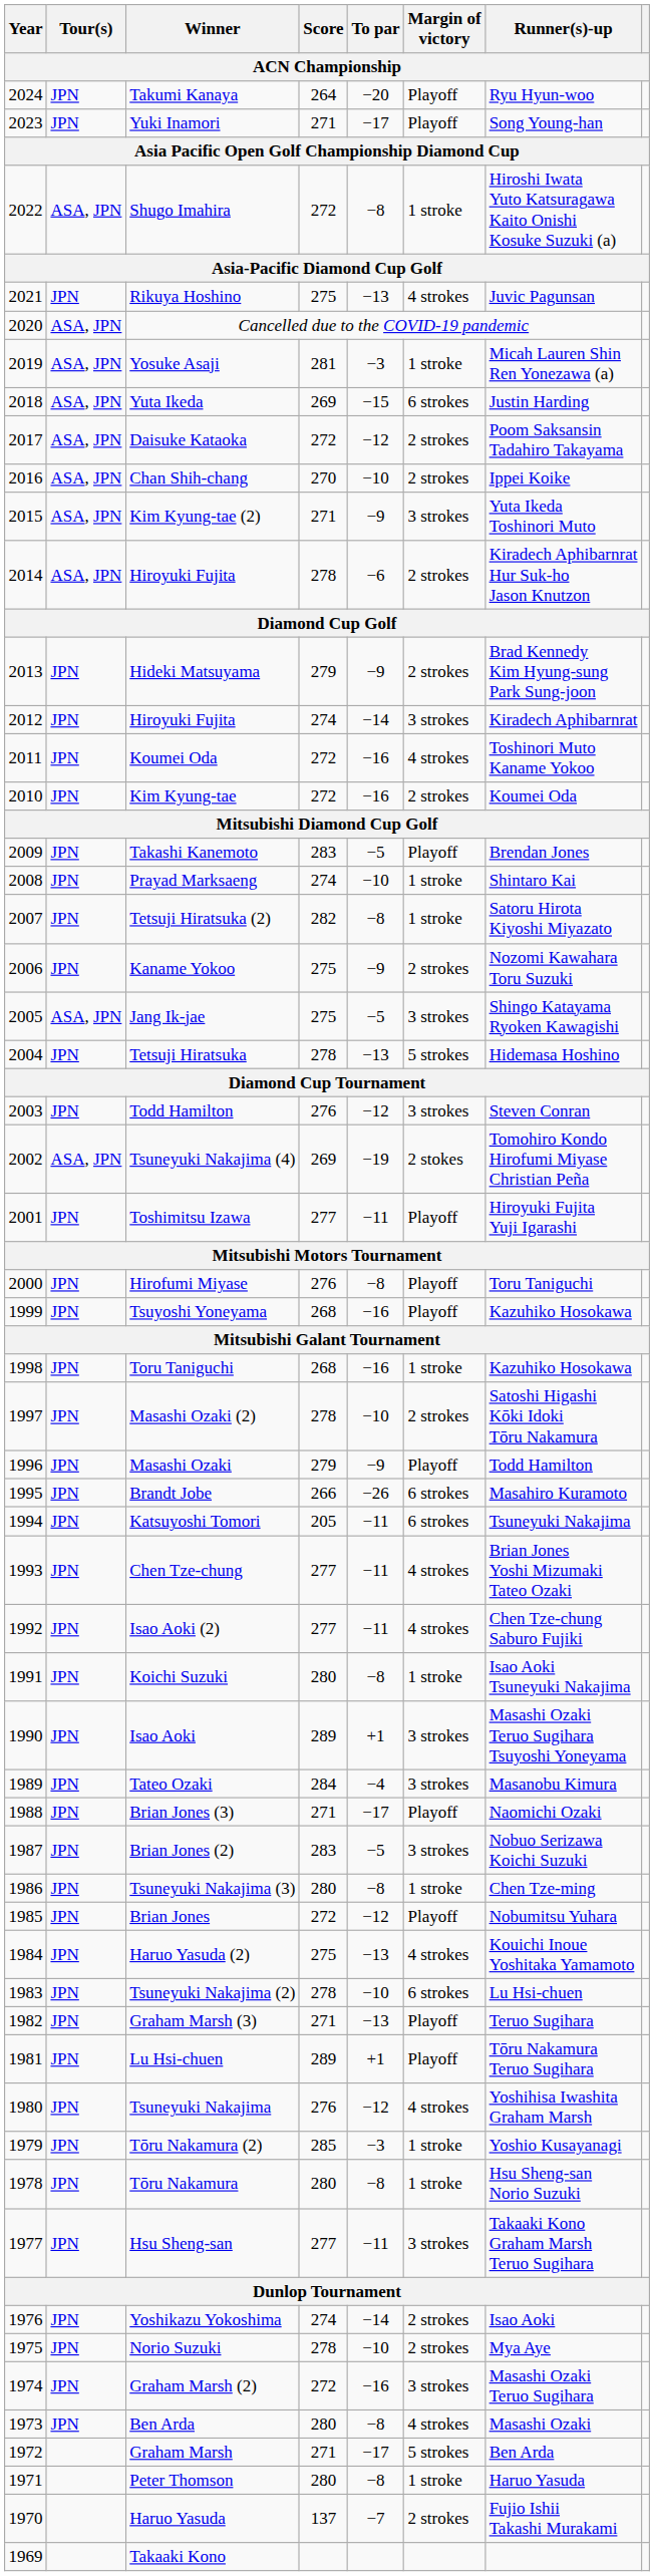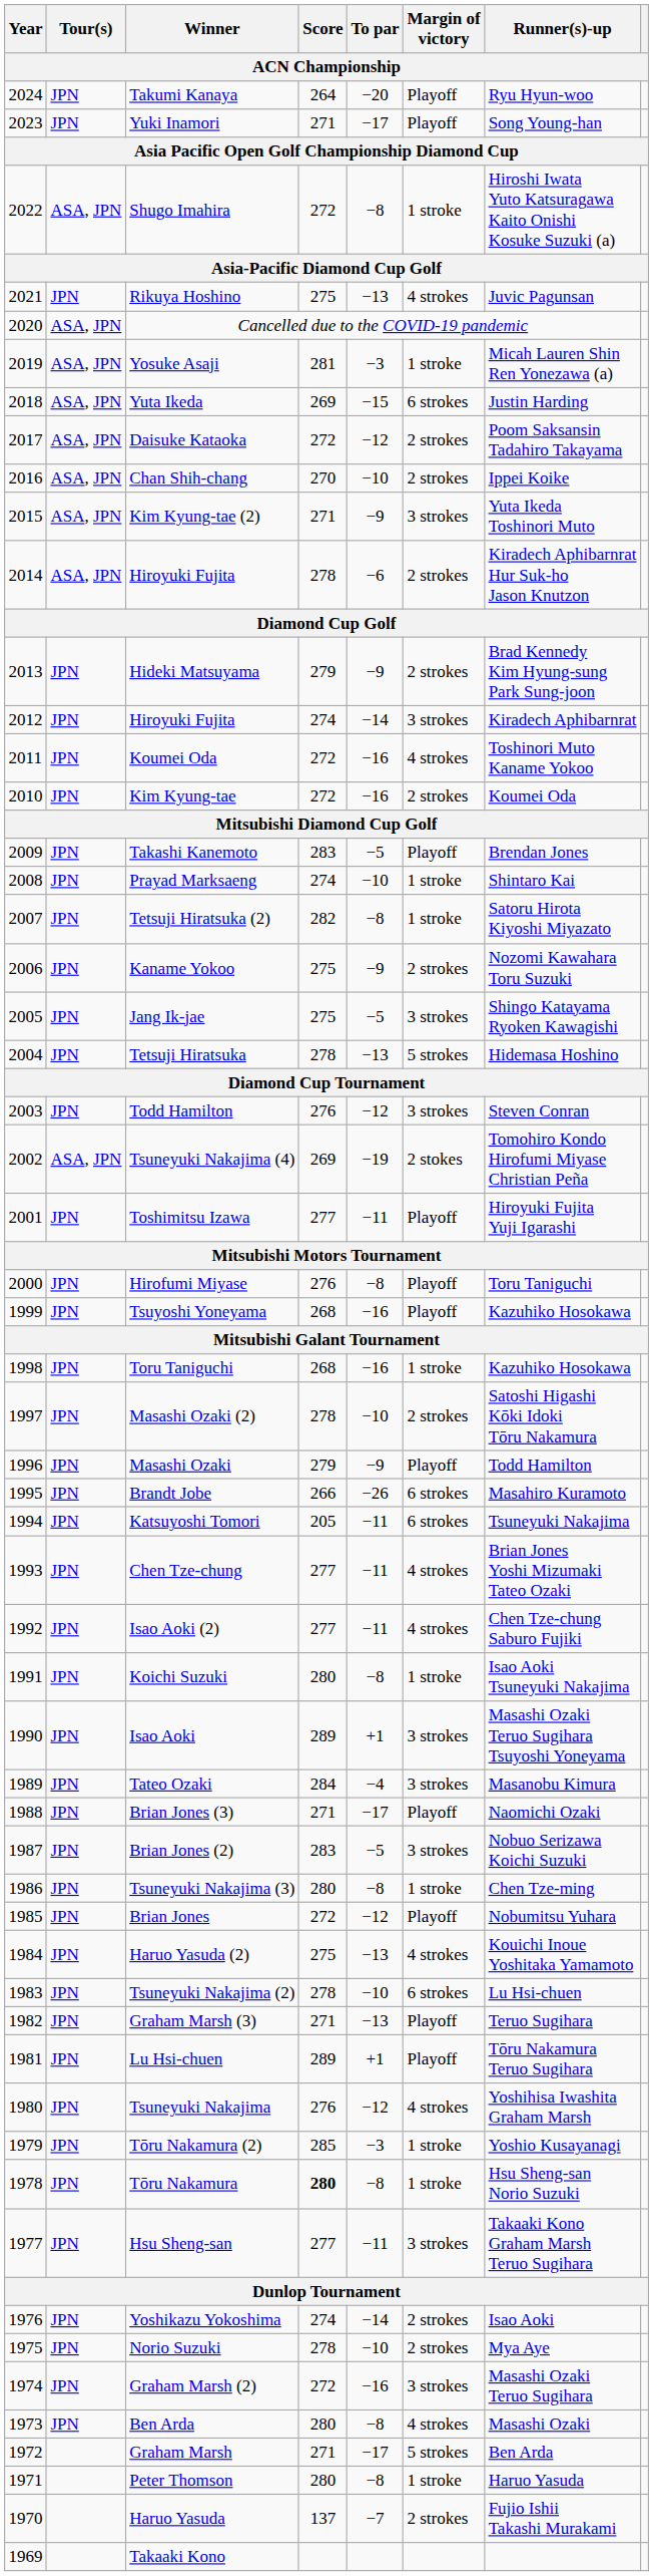 <table class="wikitable" style="font-size:95%">
 <tr>
 <th>Year</th>
 <th>Tour(s)</th>
 <th>Winner</th>
 <th>Score</th>
 <th>To par</th>
 <th>Margin of<br>victory</th>
 <th>Runner(s)-up</th>
 <th></th>
 </tr>
 <tr>
 <th colspan=8>ACN Championship</th>
 </tr>
 <tr>
 <td>2024</td>
 <td><a href='#'>JPN</a></td>
 <td> <a href='#'>Takumi Kanaya</a></td>
 <td align=center>264</td>
 <td align=center>−20</td>
 <td>Playoff</td>
 <td> <a href='#'>Ryu Hyun-woo</a></td>
 <td></td>
 </tr>
 <tr>
 <td>2023</td>
 <td><a href='#'>JPN</a></td>
 <td> <a href='#'>Yuki Inamori</a></td>
 <td align=center>271</td>
 <td align=center>−17</td>
 <td>Playoff</td>
 <td> <a href='#'>Song Young-han</a></td>
 <td></td>
 </tr>
 <tr>
 <th colspan=8>Asia Pacific Open Golf Championship Diamond Cup</th>
 </tr>
 <tr>
 <td>2022</td>
 <td><a href='#'>ASA</a>, <a href='#'>JPN</a></td>
 <td> <a href='#'>Shugo Imahira</a></td>
 <td align=center>272</td>
 <td align=center>−8</td>
 <td>1 stroke</td>
 <td> <a href='#'>Hiroshi Iwata</a><br> <a href='#'>Yuto Katsuragawa</a><br> <a href='#'>Kaito Onishi</a><br> <a href='#'>Kosuke Suzuki</a> (a)</td>
 <td></td>
 </tr>
 <tr>
 <th colspan=8>Asia-Pacific Diamond Cup Golf</th>
 </tr>
 <tr>
 <td>2021</td>
 <td><a href='#'>JPN</a></td>
 <td> <a href='#'>Rikuya Hoshino</a></td>
 <td align=center>275</td>
 <td align=center>−13</td>
 <td>4 strokes</td>
 <td> <a href='#'>Juvic Pagunsan</a></td>
 <td></td>
 </tr>
 <tr>
 <td>2020</td>
 <td><a href='#'>ASA</a>, <a href='#'>JPN</a></td>
 <td colspan=5 align=center><em>Cancelled due to the <a href='#'>COVID-19 pandemic</a></em></td>
 <td></td>
 </tr>
 <tr>
 <td>2019</td>
 <td><a href='#'>ASA</a>, <a href='#'>JPN</a></td>
 <td> <a href='#'>Yosuke Asaji</a></td>
 <td align=center>281</td>
 <td align=center>−3</td>
 <td>1 stroke</td>
 <td> <a href='#'>Micah Lauren Shin</a><br> <a href='#'>Ren Yonezawa</a> (a)</td>
 <td></td>
 </tr>
 <tr>
 <td>2018</td>
 <td><a href='#'>ASA</a>, <a href='#'>JPN</a></td>
 <td> <a href='#'>Yuta Ikeda</a></td>
 <td align=center>269</td>
 <td align=center>−15</td>
 <td>6 strokes</td>
 <td> <a href='#'>Justin Harding</a></td>
 <td></td>
 </tr>
 <tr>
 <td>2017</td>
 <td><a href='#'>ASA</a>, <a href='#'>JPN</a></td>
 <td> <a href='#'>Daisuke Kataoka</a></td>
 <td align=center>272</td>
 <td align=center>−12</td>
 <td>2 strokes</td>
 <td> <a href='#'>Poom Saksansin</a><br> <a href='#'>Tadahiro Takayama</a></td>
 <td></td>
 </tr>
 <tr>
 <td>2016</td>
 <td><a href='#'>ASA</a>, <a href='#'>JPN</a></td>
 <td> <a href='#'>Chan Shih-chang</a></td>
 <td align=center>270</td>
 <td align=center>−10</td>
 <td>2 strokes</td>
 <td> <a href='#'>Ippei Koike</a></td>
 <td></td>
 </tr>
 <tr>
 <td>2015</td>
 <td><a href='#'>ASA</a>, <a href='#'>JPN</a></td>
 <td> <a href='#'>Kim Kyung-tae</a> (2)</td>
 <td align=center>271</td>
 <td align=center>−9</td>
 <td>3 strokes</td>
 <td> <a href='#'>Yuta Ikeda</a><br> <a href='#'>Toshinori Muto</a></td>
 <td></td>
 </tr>
 <tr>
 <td>2014</td>
 <td><a href='#'>ASA</a>, <a href='#'>JPN</a></td>
 <td> <a href='#'>Hiroyuki Fujita</a></td>
 <td align=center>278</td>
 <td align=center>−6</td>
 <td>2 strokes</td>
 <td> <a href='#'>Kiradech Aphibarnrat</a><br> <a href='#'>Hur Suk-ho</a><br> <a href='#'>Jason Knutzon</a></td>
 <td></td>
 </tr>
 <tr>
 <th colspan=8>Diamond Cup Golf</th>
 </tr>
 <tr>
 <td>2013</td>
 <td><a href='#'>JPN</a></td>
 <td> <a href='#'>Hideki Matsuyama</a></td>
 <td align=center>279</td>
 <td align=center>−9</td>
 <td>2 strokes</td>
 <td> <a href='#'>Brad Kennedy</a><br> <a href='#'>Kim Hyung-sung</a><br> <a href='#'>Park Sung-joon</a></td>
 <td></td>
 </tr>
 <tr>
 <td>2012</td>
 <td><a href='#'>JPN</a></td>
 <td> <a href='#'>Hiroyuki Fujita</a></td>
 <td align=center>274</td>
 <td align=center>−14</td>
 <td>3 strokes</td>
 <td> <a href='#'>Kiradech Aphibarnrat</a></td>
 <td></td>
 </tr>
 <tr>
 <td>2011</td>
 <td><a href='#'>JPN</a></td>
 <td> <a href='#'>Koumei Oda</a></td>
 <td align=center>272</td>
 <td align=center>−16</td>
 <td>4 strokes</td>
 <td> <a href='#'>Toshinori Muto</a><br> <a href='#'>Kaname Yokoo</a></td>
 <td></td>
 </tr>
 <tr>
 <td>2010</td>
 <td><a href='#'>JPN</a></td>
 <td> <a href='#'>Kim Kyung-tae</a></td>
 <td align=center>272</td>
 <td align=center>−16</td>
 <td>2 strokes</td>
 <td> <a href='#'>Koumei Oda</a></td>
 <td></td>
 </tr>
 <tr>
 <th colspan=8>Mitsubishi Diamond Cup Golf</th>
 </tr>
 <tr>
 <td>2009</td>
 <td><a href='#'>JPN</a></td>
 <td> <a href='#'>Takashi Kanemoto</a></td>
 <td align=center>283</td>
 <td align=center>−5</td>
 <td>Playoff</td>
 <td> <a href='#'>Brendan Jones</a></td>
 <td></td>
 </tr>
 <tr>
 <td>2008</td>
 <td><a href='#'>JPN</a></td>
 <td> <a href='#'>Prayad Marksaeng</a></td>
 <td align=center>274</td>
 <td align=center>−10</td>
 <td>1 stroke</td>
 <td> <a href='#'>Shintaro Kai</a></td>
 <td></td>
 </tr>
 <tr>
 <td>2007</td>
 <td><a href='#'>JPN</a></td>
 <td> <a href='#'>Tetsuji Hiratsuka</a> (2)</td>
 <td align=center>282</td>
 <td align=center>−8</td>
 <td>1 stroke</td>
 <td> <a href='#'>Satoru Hirota</a><br> <a href='#'>Kiyoshi Miyazato</a></td>
 <td></td>
 </tr>
 <tr>
 <td>2006</td>
 <td><a href='#'>JPN</a></td>
 <td> <a href='#'>Kaname Yokoo</a></td>
 <td align=center>275</td>
 <td align=center>−9</td>
 <td>2 strokes</td>
 <td> <a href='#'>Nozomi Kawahara</a><br> <a href='#'>Toru Suzuki</a></td>
 <td></td>
 </tr>
 <tr>
 <td>2005</td>
-<td><a href='#'>ASA</a>, <a href='#'>JPN</a></td>
+<td><a href='#'>JPN</a></td>
 <td> <a href='#'>Jang Ik-jae</a></td>
 <td align=center>275</td>
 <td align=center>−5</td>
 <td>3 strokes</td>
 <td> <a href='#'>Shingo Katayama</a><br> <a href='#'>Ryoken Kawagishi</a></td>
 <td></td>
 </tr>
 <tr>
 <td>2004</td>
 <td><a href='#'>JPN</a></td>
 <td> <a href='#'>Tetsuji Hiratsuka</a></td>
 <td align=center>278</td>
 <td align=center>−13</td>
 <td>5 strokes</td>
 <td> <a href='#'>Hidemasa Hoshino</a></td>
 <td></td>
 </tr>
 <tr>
 <th colspan=8>Diamond Cup Tournament</th>
 </tr>
 <tr>
 <td>2003</td>
 <td><a href='#'>JPN</a></td>
 <td> <a href='#'>Todd Hamilton</a></td>
 <td align=center>276</td>
 <td align=center>−12</td>
 <td>3 strokes</td>
 <td> <a href='#'>Steven Conran</a></td>
 <td></td>
 </tr>
 <tr>
 <td>2002</td>
 <td><a href='#'>ASA</a>, <a href='#'>JPN</a></td>
 <td> <a href='#'>Tsuneyuki Nakajima</a> (4)</td>
 <td align=center>269</td>
 <td align=center>−19</td>
 <td>2 stokes</td>
 <td> <a href='#'>Tomohiro Kondo</a><br> <a href='#'>Hirofumi Miyase</a><br> <a href='#'>Christian Peña</a></td>
 <td></td>
 </tr>
 <tr>
 <td>2001</td>
 <td><a href='#'>JPN</a></td>
 <td> <a href='#'>Toshimitsu Izawa</a></td>
 <td align=center>277</td>
 <td align=center>−11</td>
 <td>Playoff</td>
 <td> <a href='#'>Hiroyuki Fujita</a><br> <a href='#'>Yuji Igarashi</a></td>
 <td></td>
 </tr>
 <tr>
 <th colspan=8>Mitsubishi Motors Tournament</th>
 </tr>
 <tr>
 <td>2000</td>
 <td><a href='#'>JPN</a></td>
 <td> <a href='#'>Hirofumi Miyase</a></td>
 <td align=center>276</td>
 <td align=center>−8</td>
 <td>Playoff</td>
 <td> <a href='#'>Toru Taniguchi</a></td>
 <td></td>
 </tr>
 <tr>
 <td>1999</td>
 <td><a href='#'>JPN</a></td>
 <td> <a href='#'>Tsuyoshi Yoneyama</a></td>
 <td align=center>268</td>
 <td align=center>−16</td>
 <td>Playoff</td>
 <td> <a href='#'>Kazuhiko Hosokawa</a></td>
 <td></td>
 </tr>
 <tr>
 <th colspan=8>Mitsubishi Galant Tournament</th>
 </tr>
 <tr>
 <td>1998</td>
 <td><a href='#'>JPN</a></td>
 <td> <a href='#'>Toru Taniguchi</a></td>
 <td align=center>268</td>
 <td align=center>−16</td>
 <td>1 stroke</td>
 <td> <a href='#'>Kazuhiko Hosokawa</a></td>
 <td></td>
 </tr>
 <tr>
 <td>1997</td>
 <td><a href='#'>JPN</a></td>
 <td> <a href='#'>Masashi Ozaki</a> (2)</td>
 <td align=center>278</td>
 <td align=center>−10</td>
 <td>2 strokes</td>
 <td> <a href='#'>Satoshi Higashi</a><br> <a href='#'>Kōki Idoki</a><br> <a href='#'>Tōru Nakamura</a></td>
 <td></td>
 </tr>
 <tr>
 <td>1996</td>
 <td><a href='#'>JPN</a></td>
 <td> <a href='#'>Masashi Ozaki</a></td>
 <td align=center>279</td>
 <td align=center>−9</td>
 <td>Playoff</td>
 <td> <a href='#'>Todd Hamilton</a></td>
 <td></td>
 </tr>
 <tr>
 <td>1995</td>
 <td><a href='#'>JPN</a></td>
 <td> <a href='#'>Brandt Jobe</a></td>
 <td align=center>266</td>
 <td align=center>−26</td>
 <td>6 strokes</td>
 <td> <a href='#'>Masahiro Kuramoto</a></td>
 <td></td>
 </tr>
 <tr>
 <td>1994</td>
 <td><a href='#'>JPN</a></td>
 <td> <a href='#'>Katsuyoshi Tomori</a></td>
 <td align=center>205</td>
 <td align=center>−11</td>
 <td>6 strokes</td>
 <td> <a href='#'>Tsuneyuki Nakajima</a></td>
 <td></td>
 </tr>
 <tr>
 <td>1993</td>
 <td><a href='#'>JPN</a></td>
 <td> <a href='#'>Chen Tze-chung</a></td>
 <td align=center>277</td>
 <td align=center>−11</td>
 <td>4 strokes</td>
 <td> <a href='#'>Brian Jones</a><br> <a href='#'>Yoshi Mizumaki</a><br> <a href='#'>Tateo Ozaki</a></td>
 <td></td>
 </tr>
 <tr>
 <td>1992</td>
 <td><a href='#'>JPN</a></td>
 <td> <a href='#'>Isao Aoki</a> (2)</td>
 <td align=center>277</td>
 <td align=center>−11</td>
 <td>4 strokes</td>
 <td> <a href='#'>Chen Tze-chung</a><br> <a href='#'>Saburo Fujiki</a></td>
 <td></td>
 </tr>
 <tr>
 <td>1991</td>
 <td><a href='#'>JPN</a></td>
 <td> <a href='#'>Koichi Suzuki</a></td>
 <td align=center>280</td>
 <td align=center>−8</td>
 <td>1 stroke</td>
 <td> <a href='#'>Isao Aoki</a><br> <a href='#'>Tsuneyuki Nakajima</a></td>
 <td></td>
 </tr>
 <tr>
 <td>1990</td>
 <td><a href='#'>JPN</a></td>
 <td> <a href='#'>Isao Aoki</a></td>
 <td align=center>289</td>
 <td align=center>+1</td>
 <td>3 strokes</td>
 <td> <a href='#'>Masashi Ozaki</a><br> <a href='#'>Teruo Sugihara</a><br> <a href='#'>Tsuyoshi Yoneyama</a></td>
 <td></td>
 </tr>
 <tr>
 <td>1989</td>
 <td><a href='#'>JPN</a></td>
 <td> <a href='#'>Tateo Ozaki</a></td>
 <td align=center>284</td>
 <td align=center>−4</td>
 <td>3 strokes</td>
 <td> <a href='#'>Masanobu Kimura</a></td>
 <td></td>
 </tr>
 <tr>
 <td>1988</td>
 <td><a href='#'>JPN</a></td>
 <td> <a href='#'>Brian Jones</a> (3)</td>
 <td align=center>271</td>
 <td align=center>−17</td>
 <td>Playoff</td>
 <td> <a href='#'>Naomichi Ozaki</a></td>
 <td></td>
 </tr>
 <tr>
 <td>1987</td>
 <td><a href='#'>JPN</a></td>
 <td> <a href='#'>Brian Jones</a> (2)</td>
 <td align=center>283</td>
 <td align=center>−5</td>
 <td>3 strokes</td>
 <td> <a href='#'>Nobuo Serizawa</a><br> <a href='#'>Koichi Suzuki</a></td>
 <td></td>
 </tr>
 <tr>
 <td>1986</td>
 <td><a href='#'>JPN</a></td>
 <td> <a href='#'>Tsuneyuki Nakajima</a> (3)</td>
 <td align=center>280</td>
 <td align=center>−8</td>
 <td>1 stroke</td>
 <td> <a href='#'>Chen Tze-ming</a></td>
 <td></td>
 </tr>
 <tr>
 <td>1985</td>
 <td><a href='#'>JPN</a></td>
 <td> <a href='#'>Brian Jones</a></td>
 <td align=center>272</td>
 <td align=center>−12</td>
 <td>Playoff</td>
 <td> <a href='#'>Nobumitsu Yuhara</a></td>
 <td></td>
 </tr>
 <tr>
 <td>1984</td>
 <td><a href='#'>JPN</a></td>
 <td> <a href='#'>Haruo Yasuda</a> (2)</td>
 <td align=center>275</td>
 <td align=center>−13</td>
 <td>4 strokes</td>
 <td> <a href='#'>Kouichi Inoue</a><br> <a href='#'>Yoshitaka Yamamoto</a></td>
 <td></td>
 </tr>
 <tr>
 <td>1983</td>
 <td><a href='#'>JPN</a></td>
 <td> <a href='#'>Tsuneyuki Nakajima</a> (2)</td>
 <td align=center>278</td>
 <td align=center>−10</td>
 <td>6 strokes</td>
 <td> <a href='#'>Lu Hsi-chuen</a></td>
 <td></td>
 </tr>
 <tr>
 <td>1982</td>
 <td><a href='#'>JPN</a></td>
 <td> <a href='#'>Graham Marsh</a> (3)</td>
 <td align=center>271</td>
 <td align=center>−13</td>
 <td>Playoff</td>
 <td> <a href='#'>Teruo Sugihara</a></td>
 <td></td>
 </tr>
 <tr>
 <td>1981</td>
 <td><a href='#'>JPN</a></td>
 <td> <a href='#'>Lu Hsi-chuen</a></td>
 <td align=center>289</td>
 <td align=center>+1</td>
 <td>Playoff</td>
 <td> <a href='#'>Tōru Nakamura</a><br> <a href='#'>Teruo Sugihara</a></td>
 <td></td>
 </tr>
 <tr>
 <td>1980</td>
 <td><a href='#'>JPN</a></td>
 <td> <a href='#'>Tsuneyuki Nakajima</a></td>
 <td align=center>276</td>
 <td align=center>−12</td>
 <td>4 strokes</td>
 <td> <a href='#'>Yoshihisa Iwashita</a><br> <a href='#'>Graham Marsh</a></td>
 <td></td>
 </tr>
 <tr>
 <td>1979</td>
 <td><a href='#'>JPN</a></td>
 <td> <a href='#'>Tōru Nakamura</a> (2)</td>
 <td align=center>285</td>
 <td align=center>−3</td>
 <td>1 stroke</td>
 <td> <a href='#'>Yoshio Kusayanagi</a></td>
 <td></td>
 </tr>
 <tr>
 <td>1978</td>
 <td><a href='#'>JPN</a></td>
 <td> <a href='#'>Tōru Nakamura</a></td>
-<td align=center>280</td>
+<td align=center><strong>280</strong></td>
 <td align=center>−8</td>
 <td>1 stroke</td>
 <td> <a href='#'>Hsu Sheng-san</a><br> <a href='#'>Norio Suzuki</a></td>
 <td></td>
 </tr>
 <tr>
 <td>1977</td>
 <td><a href='#'>JPN</a></td>
 <td> <a href='#'>Hsu Sheng-san</a></td>
 <td align=center>277</td>
 <td align=center>−11</td>
 <td>3 strokes</td>
 <td> <a href='#'>Takaaki Kono</a><br> <a href='#'>Graham Marsh</a><br> <a href='#'>Teruo Sugihara</a></td>
 <td></td>
 </tr>
 <tr>
 <th colspan=8>Dunlop Tournament</th>
 </tr>
 <tr>
 <td>1976</td>
 <td><a href='#'>JPN</a></td>
 <td> <a href='#'>Yoshikazu Yokoshima</a></td>
 <td align=center>274</td>
 <td align=center>−14</td>
 <td>2 strokes</td>
 <td> <a href='#'>Isao Aoki</a></td>
 <td></td>
 </tr>
 <tr>
 <td>1975</td>
 <td><a href='#'>JPN</a></td>
 <td> <a href='#'>Norio Suzuki</a></td>
 <td align=center>278</td>
 <td align=center>−10</td>
 <td>2 strokes</td>
 <td> <a href='#'>Mya Aye</a></td>
 <td></td>
 </tr>
 <tr>
 <td>1974</td>
 <td><a href='#'>JPN</a></td>
 <td> <a href='#'>Graham Marsh</a> (2)</td>
 <td align=center>272</td>
 <td align=center>−16</td>
 <td>3 strokes</td>
 <td> <a href='#'>Masashi Ozaki</a><br> <a href='#'>Teruo Sugihara</a></td>
 <td></td>
 </tr>
 <tr>
 <td>1973</td>
 <td><a href='#'>JPN</a></td>
 <td> <a href='#'>Ben Arda</a></td>
 <td align=center>280</td>
 <td align=center>−8</td>
 <td>4 strokes</td>
 <td> <a href='#'>Masashi Ozaki</a></td>
 <td></td>
 </tr>
 <tr>
 <td>1972</td>
 <td></td>
 <td> <a href='#'>Graham Marsh</a></td>
 <td align=center>271</td>
 <td align=center>−17</td>
 <td>5 strokes</td>
 <td> <a href='#'>Ben Arda</a></td>
 <td></td>
 </tr>
 <tr>
 <td>1971</td>
 <td></td>
 <td> <a href='#'>Peter Thomson</a></td>
 <td align=center>280</td>
 <td align=center>−8</td>
 <td>1 stroke</td>
 <td> <a href='#'>Haruo Yasuda</a></td>
 <td></td>
 </tr>
 <tr>
 <td>1970</td>
 <td></td>
 <td> <a href='#'>Haruo Yasuda</a></td>
 <td align=center>137</td>
 <td align=center>−7</td>
 <td>2 strokes</td>
 <td> <a href='#'>Fujio Ishii</a><br> <a href='#'>Takashi Murakami</a></td>
 <td></td>
 </tr>
 <tr>
 <td>1969</td>
 <td></td>
 <td> <a href='#'>Takaaki Kono</a></td>
 <td align=center></td>
 <td align=center></td>
 <td></td>
 <td></td>
 <td></td>
 </tr>
 </table>
